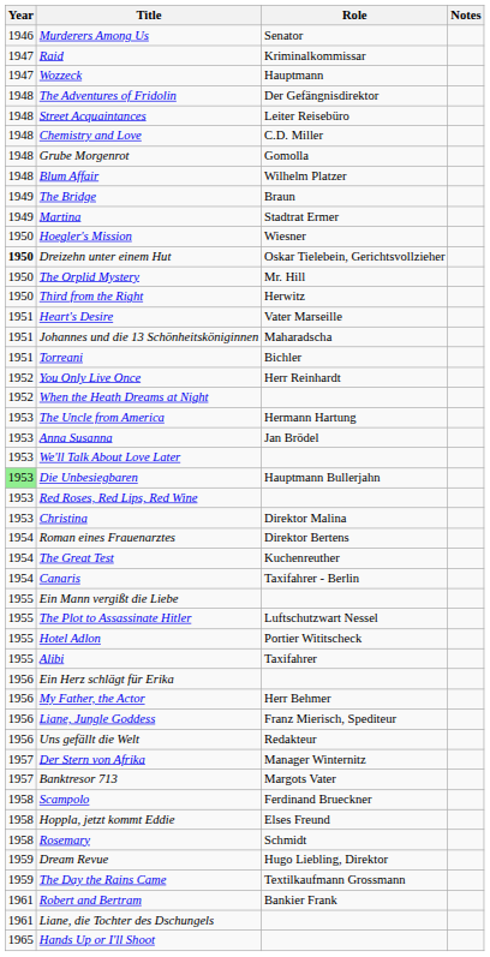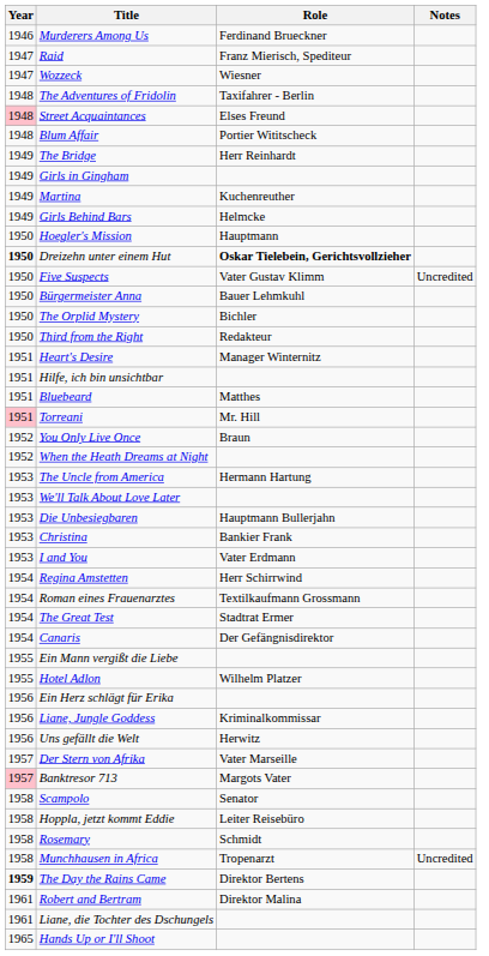 <table class="wikitable">
 <tr>
 <th>Year</th>
 <th>Title</th>
 <th>Role</th>
 <th>Notes</th>
 </tr>
 <tr>
 <td>1946</td>
 <td><em><a href='#'>Murderers Among Us</a></em></td>
-<td>Senator</td>
+<td>Ferdinand Brueckner</td>
 </tr>
 <tr>
 <td>1947</td>
 <td><em><a href='#'>Raid</a></em></td>
-<td>Kriminalkommissar</td>
+<td>Franz Mierisch, Spediteur</td>
 <td></td>
 </tr>
 <tr>
 <td>1947</td>
 <td><em><a href='#'>Wozzeck</a></em></td>
-<td>Hauptmann</td>
+<td>Wiesner</td>
 <td></td>
 </tr>
 <tr>
 <td>1948</td>
 <td><em><a href='#'>The Adventures of Fridolin</a></em></td>
-<td>Der Gefängnisdirektor</td>
+<td>Taxifahrer - Berlin</td>
 <td></td>
 </tr>
 <tr>
-<td>1948</td>
+<td style="background: pink;">1948</td>
 <td><em><a href='#'>Street Acquaintances</a></em></td>
-<td>Leiter Reisebüro</td>
-<td></td>
-</tr>
-<tr>
-<td>1948</td>
-<td><em><a href='#'>Chemistry and Love</a></em></td>
-<td>C.D. Miller</td>
-<td></td>
-</tr>
-<tr>
-<td>1948</td>
-<td><em>Grube Morgenrot</em></td>
-<td>Gomolla</td>
+<td>Elses Freund</td>
 <td></td>
 </tr>
 <tr>
 <td>1948</td>
 <td><em><a href='#'>Blum Affair</a></em></td>
-<td>Wilhelm Platzer</td>
+<td>Portier Wititscheck</td>
 <td></td>
 </tr>
 <tr>
 <td>1949</td>
 <td><em><a href='#'>The Bridge</a></em></td>
-<td>Braun</td>
+<td>Herr Reinhardt</td>
+<td></td>
+</tr>
+<tr>
+<td>1949</td>
+<td><em><a href='#'>Girls in Gingham</a></em></td>
+<td></td>
 <td></td>
 </tr>
 <tr>
 <td>1949</td>
 <td><em><a href='#'>Martina</a></em></td>
-<td>Stadtrat Ermer</td>
+<td>Kuchenreuther</td>
+<td></td>
+</tr>
+<tr>
+<td>1949</td>
+<td><em><a href='#'>Girls Behind Bars</a></em></td>
+<td>Helmcke</td>
 <td></td>
 </tr>
 <tr>
 <td>1950</td>
 <td><em><a href='#'>Hoegler's Mission</a></em></td>
-<td>Wiesner</td>
+<td>Hauptmann</td>
 <td></td>
 </tr>
 <tr>
 <td><strong>1950</strong></td>
 <td><em>Dreizehn unter einem Hut</em></td>
-<td>Oskar Tielebein, Gerichtsvollzieher</td>
+<td><strong>Oskar Tielebein, Gerichtsvollzieher</strong></td>
+<td></td>
+</tr>
+<tr>
+<td>1950</td>
+<td><em><a href='#'>Five Suspects</a></em></td>
+<td>Vater Gustav Klimm</td>
+<td>Uncredited</td>
+</tr>
+<tr>
+<td>1950</td>
+<td><em><a href='#'>Bürgermeister Anna</a></em></td>
+<td>Bauer Lehmkuhl</td>
 <td></td>
 </tr>
 <tr>
 <td>1950</td>
 <td><em><a href='#'>The Orplid Mystery</a></em></td>
-<td>Mr. Hill</td>
+<td>Bichler</td>
 <td></td>
 </tr>
 <tr>
 <td>1950</td>
 <td><em><a href='#'>Third from the Right</a></em></td>
-<td>Herwitz</td>
+<td>Redakteur</td>
 <td></td>
 </tr>
 <tr>
 <td>1951</td>
 <td><em><a href='#'>Heart's Desire</a></em></td>
-<td>Vater Marseille</td>
+<td>Manager Winternitz</td>
 <td></td>
 </tr>
 <tr>
 <td>1951</td>
-<td><em>Johannes und die 13 Schönheitsköniginnen</em></td>
-<td>Maharadscha</td>
+<td><em>Hilfe, ich bin unsichtbar</em></td>
+<td></td>
 <td></td>
 </tr>
 <tr>
 <td>1951</td>
+<td><em><a href='#'>Bluebeard</a></em></td>
+<td>Matthes</td>
+<td></td>
+</tr>
+<tr>
+<td style="background: pink;">1951</td>
 <td><em><a href='#'>Torreani</a></em></td>
-<td>Bichler</td>
+<td>Mr. Hill</td>
 <td></td>
 </tr>
 <tr>
 <td>1952</td>
 <td><em><a href='#'>You Only Live Once</a></em></td>
-<td>Herr Reinhardt</td>
+<td>Braun</td>
 <td></td>
 </tr>
 <tr>
 <td>1952</td>
 <td><em><a href='#'>When the Heath Dreams at Night</a></em></td>
 <td></td>
 <td></td>
 </tr>
 <tr>
 <td>1953</td>
 <td><em><a href='#'>The Uncle from America</a></em></td>
 <td>Hermann Hartung</td>
 <td></td>
 </tr>
 <tr>
 <td>1953</td>
-<td><em><a href='#'>Anna Susanna</a></em></td>
-<td>Jan Brödel</td>
-<td></td>
-</tr>
-<tr>
-<td>1953</td>
 <td><em><a href='#'>We'll Talk About Love Later</a></em></td>
 <td></td>
 <td></td>
 </tr>
 <tr>
-<td style="background: lightgreen;">1953</td>
+<td>1953</td>
 <td><em><a href='#'>Die Unbesiegbaren</a></em></td>
 <td>Hauptmann Bullerjahn</td>
 <td></td>
 </tr>
 <tr>
 <td>1953</td>
-<td><em><a href='#'>Red Roses, Red Lips, Red Wine</a></em></td>
-<td></td>
+<td><em><a href='#'>Christina</a></em></td>
+<td>Bankier Frank</td>
 <td></td>
 </tr>
 <tr>
 <td>1953</td>
-<td><em><a href='#'>Christina</a></em></td>
-<td>Direktor Malina</td>
+<td><em><a href='#'>I and You</a></em></td>
+<td>Vater Erdmann</td>
+<td></td>
+</tr>
+<tr>
+<td>1954</td>
+<td><em><a href='#'>Regina Amstetten</a></em></td>
+<td>Herr Schirrwind</td>
 <td></td>
 </tr>
 <tr>
 <td>1954</td>
 <td><em>Roman eines Frauenarztes</em></td>
-<td>Direktor Bertens</td>
+<td>Textilkaufmann Grossmann</td>
 <td></td>
 </tr>
 <tr>
 <td>1954</td>
 <td><em><a href='#'>The Great Test</a></em></td>
-<td>Kuchenreuther</td>
+<td>Stadtrat Ermer</td>
 <td></td>
 </tr>
 <tr>
 <td>1954</td>
 <td><em><a href='#'>Canaris</a></em></td>
-<td>Taxifahrer - Berlin</td>
+<td>Der Gefängnisdirektor</td>
 <td></td>
 </tr>
 <tr>
 <td>1955</td>
 <td><em>Ein Mann vergißt die Liebe</em></td>
 <td></td>
 <td></td>
 </tr>
 <tr>
 <td>1955</td>
-<td><em><a href='#'>The Plot to Assassinate Hitler</a></em></td>
-<td>Luftschutzwart Nessel</td>
-<td></td>
-</tr>
-<tr>
-<td>1955</td>
 <td><em><a href='#'>Hotel Adlon</a></em></td>
-<td>Portier Wititscheck</td>
-<td></td>
-</tr>
-<tr>
-<td>1955</td>
-<td><em><a href='#'>Alibi</a></em></td>
-<td>Taxifahrer</td>
+<td>Wilhelm Platzer</td>
 <td></td>
 </tr>
 <tr>
 <td>1956</td>
 <td><em>Ein Herz schlägt für Erika</em></td>
 <td></td>
 <td></td>
 </tr>
 <tr>
 <td>1956</td>
-<td><em><a href='#'>My Father, the Actor</a></em></td>
-<td>Herr Behmer</td>
-<td></td>
-</tr>
-<tr>
-<td>1956</td>
 <td><em><a href='#'>Liane, Jungle Goddess</a></em></td>
-<td>Franz Mierisch, Spediteur</td>
+<td>Kriminalkommissar</td>
 <td></td>
 </tr>
 <tr>
 <td>1956</td>
 <td><em>Uns gefällt die Welt</em></td>
-<td>Redakteur</td>
+<td>Herwitz</td>
 <td></td>
 </tr>
 <tr>
 <td>1957</td>
 <td><em><a href='#'>Der Stern von Afrika</a></em></td>
-<td>Manager Winternitz</td>
+<td>Vater Marseille</td>
 <td></td>
 </tr>
 <tr>
-<td>1957</td>
+<td style="background: pink;">1957</td>
 <td><em>Banktresor 713</em></td>
 <td>Margots Vater</td>
 <td></td>
 </tr>
 <tr>
 <td>1958</td>
 <td><em><a href='#'>Scampolo</a></em></td>
-<td>Ferdinand Brueckner</td>
+<td>Senator</td>
 <td></td>
 </tr>
 <tr>
 <td>1958</td>
 <td><em>Hoppla, jetzt kommt Eddie</em></td>
-<td>Elses Freund</td>
+<td>Leiter Reisebüro</td>
 <td></td>
 </tr>
 <tr>
 <td>1958</td>
 <td><em><a href='#'>Rosemary</a></em></td>
 <td>Schmidt</td>
 <td></td>
 </tr>
 <tr>
-<td>1959</td>
-<td><em>Dream Revue</em></td>
-<td>Hugo Liebling, Direktor</td>
-<td></td>
+<td>1958</td>
+<td><em><a href='#'>Munchhausen in Africa</a></em></td>
+<td>Tropenarzt</td>
+<td>Uncredited</td>
 </tr>
 <tr>
-<td>1959</td>
+<td><strong>1959</strong></td>
 <td><em><a href='#'>The Day the Rains Came</a></em></td>
-<td>Textilkaufmann Grossmann</td>
+<td>Direktor Bertens</td>
 <td></td>
 </tr>
 <tr>
 <td>1961</td>
 <td><em><a href='#'>Robert and Bertram</a></em></td>
-<td>Bankier Frank</td>
+<td>Direktor Malina</td>
 <td></td>
 </tr>
 <tr>
 <td>1961</td>
 <td><em>Liane, die Tochter des Dschungels</em></td>
 <td></td>
 <td></td>
 </tr>
 <tr>
 <td>1965</td>
 <td><em><a href='#'>Hands Up or I'll Shoot</a></em></td>
 <td></td>
 <td></td>
 </tr>
 </table>
